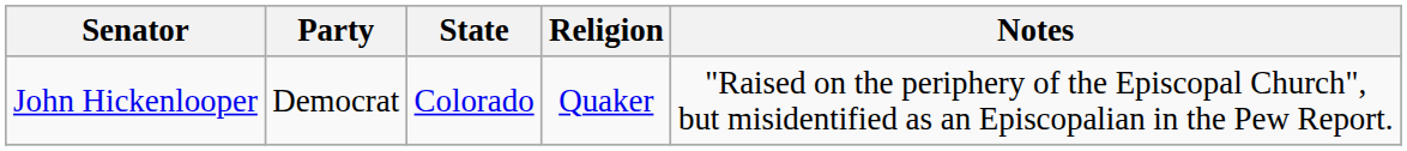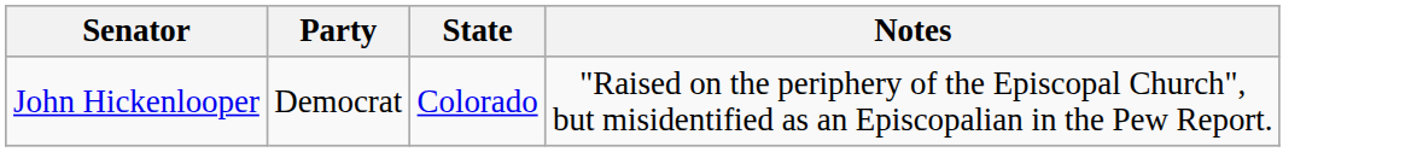 <table class="wikitable sortable" style="text-align:center">
 <tr>
 <th>Senator</th>
 <th>Party</th>
 <th>State</th>
-<th>Religion</th>
 <th>Notes</th>
 </tr>
 <tr>
 <td align=left nowrap> <a href='#'>John Hickenlooper</a></td>
 <td>Democrat</td>
 <td><a href='#'>Colorado</a></td>
-<td><a href='#'>Quaker</a></td>
 <td>"Raised on the periphery of the Episcopal Church",<br>but misidentified as an Episcopalian in the Pew Report.</td>
 </tr>
 </table>
